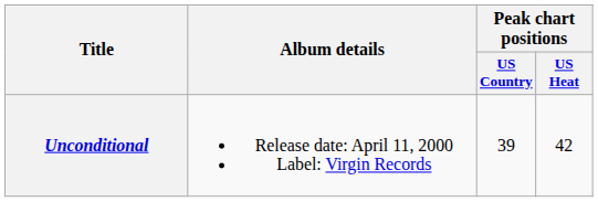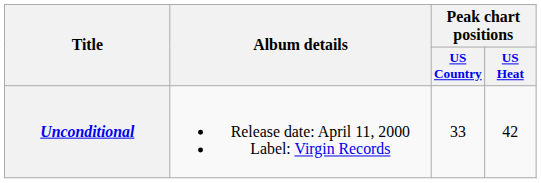 <table class="wikitable plainrowheaders" style="text-align:center;">
 <tr>
 <th rowspan="2" style="width:10em;">Title</th>
 <th rowspan="2" style="width:16em;">Album details</th>
 <th colspan="2">Peak chart<br>positions</th>
 </tr>
 <tr style="font-size:smaller;">
 <th width="45"><a href='#'>US Country</a></th>
 <th width="45"><a href='#'>US Heat</a></th>
 </tr>
 <tr>
 <th scope="row"><em><a href='#'>Unconditional</a></em></th>
 <td><br><ul><li>Release date: April 11, 2000</li><li>Label: <a href='#'>Virgin Records</a></li></ul></td>
-<td>39</td>
+<td>33</td>
 <td>42</td>
 </tr>
 </table>
